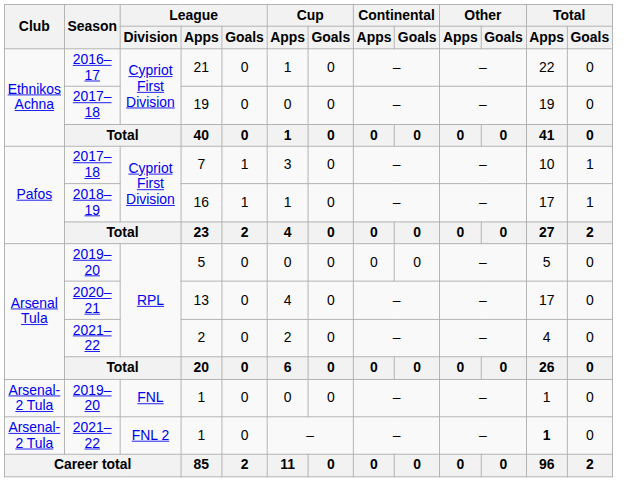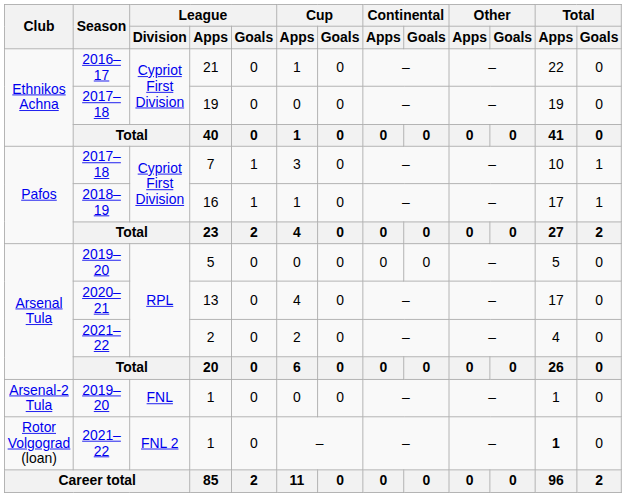 <table class="wikitable" style="text-align:center">
 <tr>
 <th rowspan=2>Club</th>
 <th rowspan=2>Season</th>
 <th colspan=3>League</th>
 <th colspan=2>Cup</th>
 <th colspan=2>Continental</th>
 <th colspan=2>Other</th>
 <th colspan=2>Total</th>
 </tr>
 <tr>
 <th>Division</th>
 <th>Apps</th>
 <th>Goals</th>
 <th>Apps</th>
 <th>Goals</th>
 <th>Apps</th>
 <th>Goals</th>
 <th>Apps</th>
 <th>Goals</th>
 <th>Apps</th>
 <th>Goals</th>
 </tr>
 <tr>
 <td rowspan=3><a href='#'>Ethnikos Achna</a></td>
 <td><a href='#'>2016–17</a></td>
 <td rowspan="2"><a href='#'>Cypriot First Division</a></td>
 <td>21</td>
 <td>0</td>
 <td>1</td>
 <td>0</td>
 <td colspan="2">–</td>
 <td colspan="2">–</td>
 <td>22</td>
 <td>0</td>
 </tr>
 <tr>
 <td><a href='#'>2017–18</a></td>
 <td>19</td>
 <td>0</td>
 <td>0</td>
 <td>0</td>
 <td colspan="2">–</td>
 <td colspan="2">–</td>
 <td>19</td>
 <td>0</td>
 </tr>
 <tr>
 <th colspan="2">Total</th>
 <th>40</th>
 <th>0</th>
 <th>1</th>
 <th>0</th>
 <th>0</th>
 <th>0</th>
 <th>0</th>
 <th>0</th>
 <th>41</th>
 <th>0</th>
 </tr>
 <tr>
 <td rowspan=3><a href='#'>Pafos</a></td>
 <td><a href='#'>2017–18</a></td>
 <td rowspan=2><a href='#'>Cypriot First Division</a></td>
 <td>7</td>
 <td>1</td>
 <td>3</td>
 <td>0</td>
 <td colspan="2">–</td>
 <td colspan="2">–</td>
 <td>10</td>
 <td>1</td>
 </tr>
 <tr>
 <td><a href='#'>2018–19</a></td>
 <td>16</td>
 <td>1</td>
 <td>1</td>
 <td>0</td>
 <td colspan="2">–</td>
 <td colspan="2">–</td>
 <td>17</td>
 <td>1</td>
 </tr>
 <tr>
 <th colspan="2">Total</th>
 <th>23</th>
 <th>2</th>
 <th>4</th>
 <th>0</th>
 <th>0</th>
 <th>0</th>
 <th>0</th>
 <th>0</th>
 <th>27</th>
 <th>2</th>
 </tr>
 <tr>
 <td rowspan=4><a href='#'>Arsenal Tula</a></td>
 <td><a href='#'>2019–20</a></td>
 <td rowspan=3><a href='#'>RPL</a></td>
 <td>5</td>
 <td>0</td>
 <td>0</td>
 <td>0</td>
 <td>0</td>
 <td>0</td>
 <td colspan="2">–</td>
 <td>5</td>
 <td>0</td>
 </tr>
 <tr>
 <td><a href='#'>2020–21</a></td>
 <td>13</td>
 <td>0</td>
 <td>4</td>
 <td>0</td>
 <td colspan="2">–</td>
 <td colspan="2">–</td>
 <td>17</td>
 <td>0</td>
 </tr>
 <tr>
 <td><a href='#'>2021–22</a></td>
 <td>2</td>
 <td>0</td>
 <td>2</td>
 <td>0</td>
 <td colspan="2">–</td>
 <td colspan="2">–</td>
 <td>4</td>
 <td>0</td>
 </tr>
 <tr>
 <th colspan="2">Total</th>
 <th>20</th>
 <th>0</th>
 <th>6</th>
 <th>0</th>
 <th>0</th>
 <th>0</th>
 <th>0</th>
 <th>0</th>
 <th>26</th>
 <th>0</th>
 </tr>
 <tr>
 <td><a href='#'>Arsenal-2 Tula</a></td>
 <td><a href='#'>2019–20</a></td>
 <td><a href='#'>FNL</a></td>
 <td>1</td>
 <td>0</td>
 <td>0</td>
 <td>0</td>
 <td colspan="2">–</td>
 <td colspan="2">–</td>
 <td>1</td>
 <td>0</td>
 </tr>
 <tr>
-<td><a href='#'>Arsenal-2 Tula</a></td>
+<td><a href='#'>Rotor Volgograd</a> (loan)</td>
 <td><a href='#'>2021–22</a></td>
 <td><a href='#'>FNL 2</a></td>
 <td>1</td>
 <td>0</td>
 <td colspan="2">–</td>
 <td colspan="2">–</td>
 <td colspan="2">–</td>
 <td><strong>1</strong></td>
 <td>0</td>
 </tr>
 <tr>
 <th colspan="3">Career total</th>
 <th>85</th>
 <th>2</th>
 <th>11</th>
 <th>0</th>
 <th>0</th>
 <th>0</th>
 <th>0</th>
 <th>0</th>
 <th>96</th>
 <th>2</th>
 </tr>
 </table>
